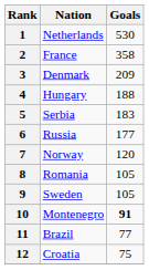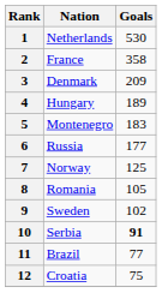 <table class="wikitable">
 <tr>
 <th>Rank</th>
 <th>Nation</th>
 <th>Goals</th>
 </tr>
 <tr>
 <th>1</th>
 <td> <a href='#'>Netherlands</a></td>
 <td align="center">530</td>
 </tr>
 <tr>
 <th>2</th>
 <td> <a href='#'>France</a></td>
 <td align="center">358</td>
 </tr>
 <tr>
 <th>3</th>
 <td> <a href='#'>Denmark</a></td>
 <td align="center">209</td>
 </tr>
 <tr>
 <th>4</th>
 <td> <a href='#'>Hungary</a></td>
-<td align="center">188</td>
+<td align="center">189</td>
 </tr>
 <tr>
 <th>5</th>
-<td> <a href='#'>Serbia</a></td>
+<td> <a href='#'>Montenegro</a></td>
 <td align="center">183</td>
 </tr>
 <tr>
 <th>6</th>
 <td> <a href='#'>Russia</a></td>
 <td align="center">177</td>
 </tr>
 <tr>
 <th>7</th>
 <td> <a href='#'>Norway</a></td>
-<td align="center">120</td>
+<td align="center">125</td>
 </tr>
 <tr>
 <th>8</th>
 <td> <a href='#'>Romania</a></td>
 <td align="center">105</td>
 </tr>
 <tr>
 <th>9</th>
 <td> <a href='#'>Sweden</a></td>
-<td align="center">105</td>
+<td align="center">102</td>
 </tr>
 <tr>
 <th>10</th>
-<td> <a href='#'>Montenegro</a></td>
+<td> <a href='#'>Serbia</a></td>
 <td align="center"><strong>91</strong></td>
 </tr>
 <tr>
 <th>11</th>
 <td> <a href='#'>Brazil</a></td>
 <td align="center">77</td>
 </tr>
 <tr>
 <th>12</th>
 <td> <a href='#'>Croatia</a></td>
 <td align="center">75</td>
 </tr>
 <tr>
 </tr>
 </table>
